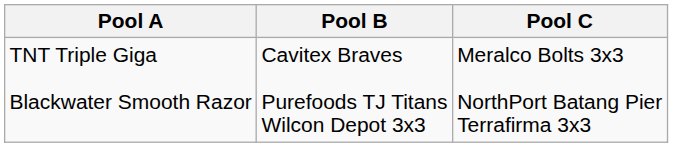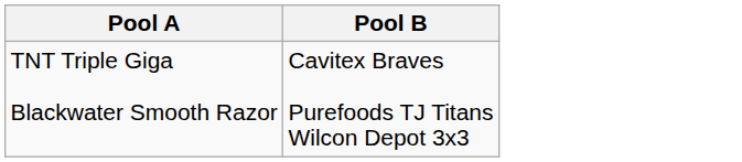 <table class=wikitable>
 <tr>
 <th>Pool A</th>
 <th>Pool B</th>
-<th>Pool C</th>
 </tr>
 <tr valign=top>
 <td>TNT Triple Giga <br>  <br> Blackwater Smooth Razor</td>
 <td>Cavitex Braves <br>  <br> Purefoods TJ Titans <br> Wilcon Depot 3x3</td>
-<td>Meralco Bolts 3x3 <br>  <br> NorthPort Batang Pier <br> Terrafirma 3x3</td>
 </tr>
 </table>
